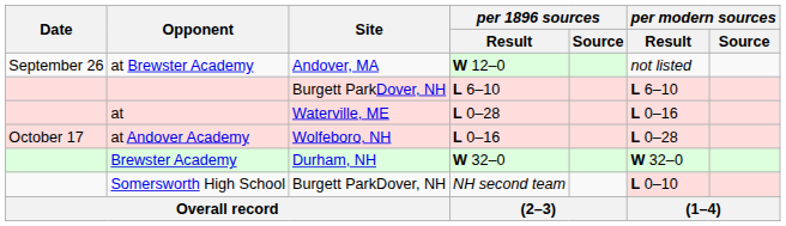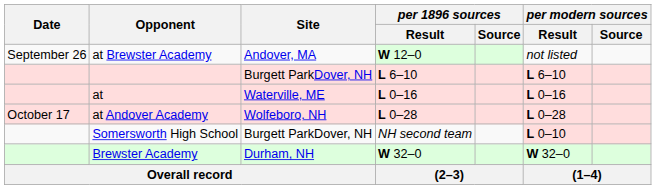 <table class="wikitable" style="text-align:left; font-size: 95%;">
 <tr>
 <th rowspan=2>Date</th>
 <th rowspan=2>Opponent</th>
 <th rowspan=2>Site</th>
 <th colspan=2><em>per 1896 sources</em></th>
 <th colspan=2><em>per modern sources</em></th>
 </tr>
 <tr>
 <th>Result</th>
 <th>Source</th>
 <th>Result</th>
 <th>Source</th>
 </tr>
 <tr>
 <td>September 26</td>
 <td>at <a href='#'>Brewster Academy</a></td>
 <td><a href='#'>Andover, MA</a></td>
 <td bgcolor=#DDFFDD><strong>W</strong> 12–0</td>
 <td bgcolor=#DDFFDD></td>
 <td><em>not listed</em></td>
 <td></td>
 </tr>
 <tr style="background:#FFDDDD;">
 <td></td>
 <td></td>
 <td>Burgett Park<a href='#'>Dover, NH</a></td>
 <td><strong>L</strong> 6–10</td>
 <td></td>
 <td><strong>L</strong> 6–10</td>
 <td></td>
 </tr>
 <tr style="background:#FFDDDD;">
 <td></td>
 <td>at </td>
 <td><a href='#'>Waterville, ME</a></td>
-<td><strong>L</strong> 0–28</td>
+<td><strong>L</strong> 0–16</td>
 <td></td>
 <td><strong>L</strong> 0–16</td>
 <td></td>
 </tr>
 <tr style="background:#FFDDDD;">
 <td>October 17</td>
 <td>at <a href='#'>Andover Academy</a></td>
 <td><a href='#'>Wolfeboro, NH</a></td>
-<td><strong>L</strong> 0–16</td>
+<td><strong>L</strong> 0–28</td>
 <td></td>
 <td><strong>L</strong> 0–28</td>
 <td></td>
+</tr>
+<tr>
+<td></td>
+<td><a href='#'>Somersworth</a> High School</td>
+<td>Burgett ParkDover, NH</td>
+<td><em>NH second team</em></td>
+<td></td>
+<td bgcolor=#FFDDDD><strong>L</strong> 0–10</td>
+<td bgcolor=#FFDDDD></td>
 </tr>
 <tr style="background:#DDFFDD;">
 <td></td>
 <td><a href='#'>Brewster Academy</a></td>
 <td><a href='#'>Durham, NH</a></td>
 <td><strong>W</strong> 32–0</td>
 <td></td>
 <td><strong>W</strong> 32–0</td>
 <td></td>
 </tr>
 <tr>
-<td></td>
-<td><a href='#'>Somersworth</a> High School</td>
-<td>Burgett ParkDover, NH</td>
-<td><em>NH second team</em></td>
-<td></td>
-<td bgcolor=#FFDDDD><strong>L</strong> 0–10</td>
-<td bgcolor=#FFDDDD></td>
-</tr>
-<tr>
 <th colspan=3>Overall record</th>
 <th colspan=2>(2–3)</th>
 <th colspan=2>(1–4)</th>
 </tr>
 </table>
